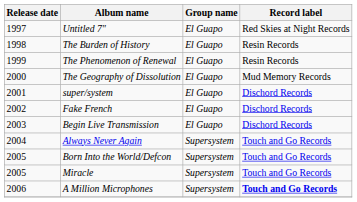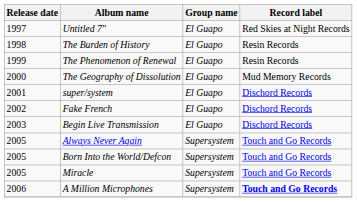 <table class="wikitable" style="font-size: 95%;">
 <tr>
 <th>Release date</th>
 <th>Album name</th>
 <th>Group name</th>
 <th>Record label</th>
 </tr>
 <tr>
 <td>1997</td>
 <td><em>Untitled 7"</em></td>
 <td><em>El Guapo</em></td>
 <td>Red Skies at Night Records</td>
 </tr>
 <tr>
 <td>1998</td>
 <td><em>The Burden of History</em></td>
 <td><em>El Guapo</em></td>
 <td>Resin Records</td>
 </tr>
 <tr>
 <td>1999</td>
 <td><em>The Phenomenon of Renewal</em></td>
 <td><em>El Guapo</em></td>
 <td>Resin Records</td>
 </tr>
 <tr>
 <td>2000</td>
 <td><em>The Geography of Dissolution</em></td>
 <td><em>El Guapo</em></td>
 <td>Mud Memory Records</td>
 </tr>
 <tr>
 <td>2001</td>
 <td><em>super/system</em></td>
 <td><em>El Guapo</em></td>
 <td><a href='#'>Dischord Records</a></td>
 </tr>
 <tr>
 <td>2002</td>
 <td><em>Fake French</em></td>
 <td><em>El Guapo</em></td>
 <td><a href='#'>Dischord Records</a></td>
 </tr>
 <tr>
 <td>2003</td>
 <td><em>Begin Live Transmission</em></td>
 <td><em>El Guapo</em></td>
 <td><a href='#'>Dischord Records</a></td>
 </tr>
 <tr>
-<td>2004</td>
+<td>2005</td>
 <td><em><a href='#'>Always Never Again</a></em></td>
 <td><em>Supersystem</em></td>
 <td><a href='#'>Touch and Go Records</a></td>
 </tr>
 <tr>
 <td>2005</td>
 <td><em>Born Into the World/Defcon</em></td>
 <td><em>Supersystem</em></td>
 <td><a href='#'>Touch and Go Records</a></td>
 </tr>
 <tr>
 <td>2005</td>
 <td><em>Miracle</em></td>
 <td><em>Supersystem</em></td>
 <td><a href='#'>Touch and Go Records</a></td>
 </tr>
 <tr>
 <td>2006</td>
 <td><em>A Million Microphones</em></td>
 <td><em>Supersystem</em></td>
 <td><strong><a href='#'>Touch and Go Records</a></strong></td>
 </tr>
 <tr>
 </tr>
 </table>
